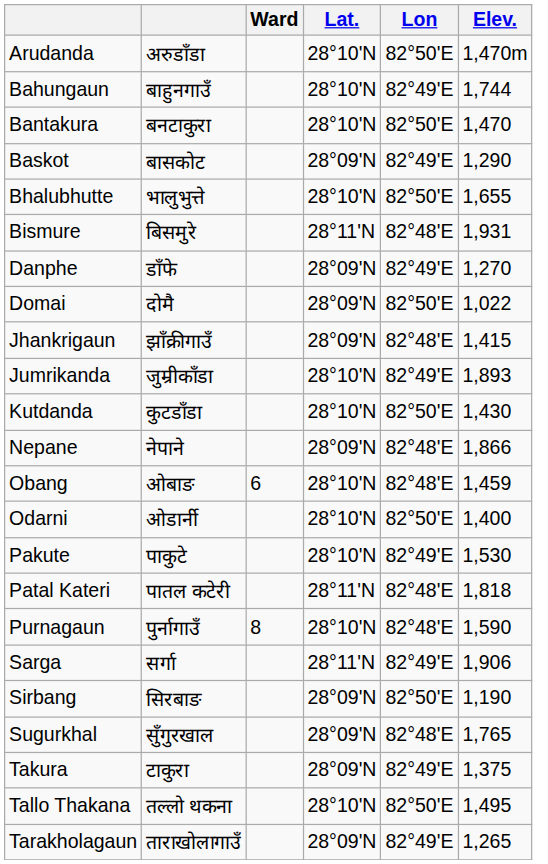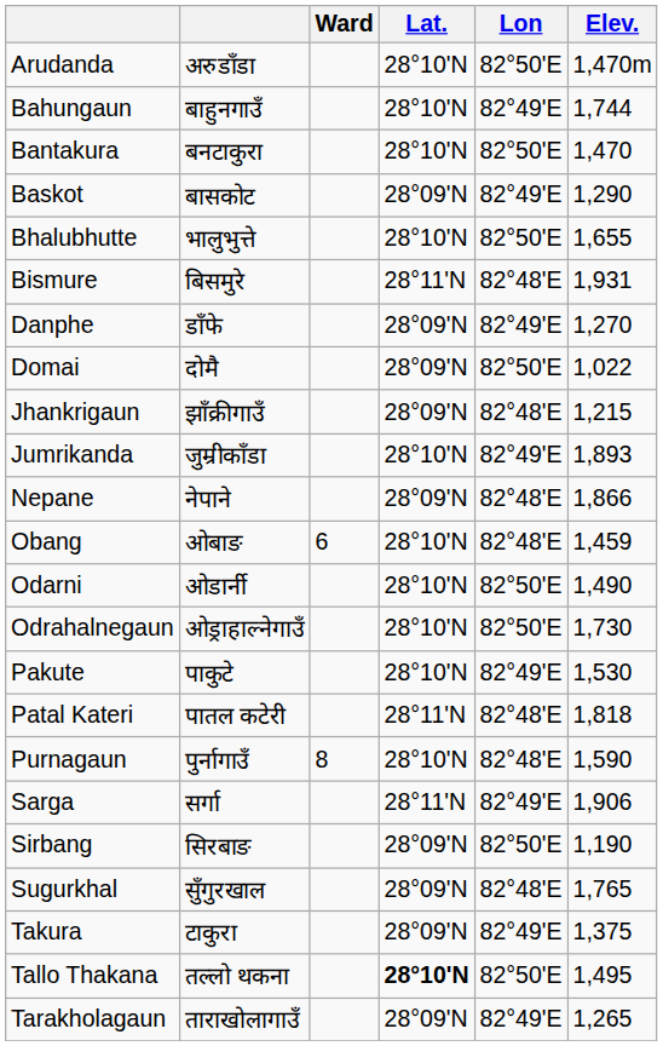 <table class="wikitable">
 <tr>
 <th></th>
 <th></th>
 <th>Ward</th>
 <th><a href='#'>Lat.</a></th>
 <th><a href='#'>Lon</a></th>
 <th><a href='#'>Elev.</a></th>
 </tr>
 <tr>
 <td>Arudanda</td>
 <td>अरुडाँडा</td>
 <td></td>
 <td>28°10'N</td>
 <td>82°50'E</td>
 <td>1,470m</td>
 </tr>
 <tr>
 <td>Bahungaun</td>
 <td>बाहुनगाउँ</td>
 <td></td>
 <td>28°10'N</td>
 <td>82°49'E</td>
 <td>1,744</td>
 </tr>
 <tr>
 <td>Bantakura</td>
 <td>बनटाकुरा</td>
 <td></td>
 <td>28°10'N</td>
 <td>82°50'E</td>
 <td>1,470</td>
 </tr>
 <tr>
 <td>Baskot</td>
 <td>बासकोट</td>
 <td></td>
 <td>28°09'N</td>
 <td>82°49'E</td>
 <td>1,290</td>
 </tr>
 <tr>
 <td>Bhalubhutte</td>
 <td>भालुभुत्ते</td>
 <td></td>
 <td>28°10'N</td>
 <td>82°50'E</td>
 <td>1,655</td>
 </tr>
 <tr>
 <td>Bismure</td>
 <td>बिसमुरे</td>
 <td></td>
 <td>28°11'N</td>
 <td>82°48'E</td>
 <td>1,931</td>
 </tr>
 <tr>
 <td>Danphe</td>
 <td>डाँफे</td>
 <td></td>
 <td>28°09'N</td>
 <td>82°49'E</td>
 <td>1,270</td>
 </tr>
 <tr>
 <td>Domai</td>
 <td>दोमै</td>
 <td></td>
 <td>28°09'N</td>
 <td>82°50'E</td>
 <td>1,022</td>
 </tr>
 <tr>
 <td>Jhankrigaun</td>
 <td>झाँक्रीगाउँ</td>
 <td></td>
 <td>28°09'N</td>
 <td>82°48'E</td>
-<td>1,415</td>
+<td>1,215</td>
 </tr>
 <tr>
 <td>Jumrikanda</td>
 <td>जुम्रीकाँडा</td>
 <td></td>
 <td>28°10'N</td>
 <td>82°49'E</td>
 <td>1,893</td>
-</tr>
-<tr>
-<td>Kutdanda</td>
-<td>कुटडाँडा</td>
-<td></td>
-<td>28°10'N</td>
-<td>82°50'E</td>
-<td>1,430</td>
 </tr>
 <tr>
 <td>Nepane</td>
 <td>नेपाने</td>
 <td></td>
 <td>28°09'N</td>
 <td>82°48'E</td>
 <td>1,866</td>
 </tr>
 <tr>
 <td>Obang</td>
 <td>ओबाङ</td>
 <td>6</td>
 <td>28°10'N</td>
 <td>82°48'E</td>
 <td>1,459</td>
 </tr>
 <tr>
 <td>Odarni</td>
 <td>ओडार्नी</td>
 <td></td>
 <td>28°10'N</td>
 <td>82°50'E</td>
-<td>1,400</td>
+<td>1,490</td>
+</tr>
+<tr>
+<td>Odrahalnegaun</td>
+<td>ओड्राहाल्नेगाउँ</td>
+<td></td>
+<td>28°10'N</td>
+<td>82°50'E</td>
+<td>1,730</td>
 </tr>
 <tr>
 <td>Pakute</td>
 <td>पाकुटे</td>
 <td></td>
 <td>28°10'N</td>
 <td>82°49'E</td>
 <td>1,530</td>
 </tr>
 <tr>
 <td>Patal Kateri</td>
 <td>पातल कटेरी</td>
 <td></td>
 <td>28°11'N</td>
 <td>82°48'E</td>
 <td>1,818</td>
 </tr>
 <tr>
 <td>Purnagaun</td>
 <td>पुर्नागाउँ</td>
 <td>8</td>
 <td>28°10'N</td>
 <td>82°48'E</td>
 <td>1,590</td>
 </tr>
 <tr>
 <td>Sarga</td>
 <td>सर्गा</td>
 <td></td>
 <td>28°11'N</td>
 <td>82°49'E</td>
 <td>1,906</td>
 </tr>
 <tr>
 <td>Sirbang</td>
 <td>सिरबाङ</td>
 <td></td>
 <td>28°09'N</td>
 <td>82°50'E</td>
 <td>1,190</td>
 </tr>
 <tr>
 <td>Sugurkhal</td>
 <td>सुँगुरखाल</td>
 <td></td>
 <td>28°09'N</td>
 <td>82°48'E</td>
 <td>1,765</td>
 </tr>
 <tr>
 <td>Takura</td>
 <td>टाकुरा</td>
 <td></td>
 <td>28°09'N</td>
 <td>82°49'E</td>
 <td>1,375</td>
 </tr>
 <tr>
 <td>Tallo Thakana</td>
 <td>तल्लो थकना</td>
 <td></td>
-<td>28°10'N</td>
+<td><strong>28°10'N</strong></td>
 <td>82°50'E</td>
 <td>1,495</td>
 </tr>
 <tr>
 <td>Tarakholagaun</td>
 <td>ताराखोलागाउँ</td>
 <td></td>
 <td>28°09'N</td>
 <td>82°49'E</td>
 <td>1,265</td>
 </tr>
 </table>
